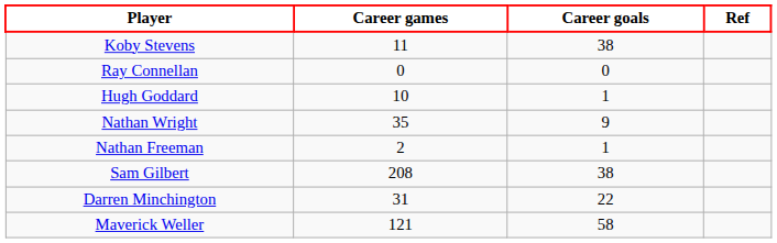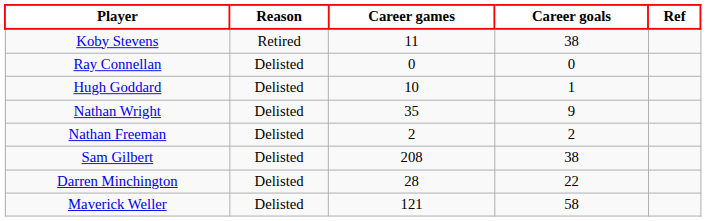 <table class="wikitable" style="text-align:center; font-size:100%; width:60%;">
 <tr style="color:#black;">
 <th style="background:white; border: solid red 2px;">Player</th>
+<th style="background:white; border: solid red 2px;">Reason</th>
 <th style="background:white; border: solid red 2px;">Career games</th>
 <th style="background:white; border: solid red 2px;">Career goals</th>
 <th style="background:white; border: solid red 2px;">Ref</th>
 </tr>
 <tr>
 <td><a href='#'>Koby Stevens</a></td>
+<td>Retired</td>
 <td>11</td>
 <td>38</td>
 <td></td>
 </tr>
 <tr>
 <td><a href='#'>Ray Connellan</a></td>
+<td>Delisted</td>
 <td>0</td>
 <td>0</td>
 <td></td>
 </tr>
 <tr>
 <td><a href='#'>Hugh Goddard</a></td>
+<td>Delisted</td>
 <td>10</td>
 <td>1</td>
 <td></td>
 </tr>
 <tr>
 <td><a href='#'>Nathan Wright</a></td>
+<td>Delisted</td>
 <td>35</td>
 <td>9</td>
 <td></td>
 </tr>
 <tr>
 <td><a href='#'>Nathan Freeman</a></td>
+<td>Delisted</td>
 <td>2</td>
-<td>1</td>
+<td>2</td>
 <td></td>
 </tr>
 <tr>
 <td><a href='#'>Sam Gilbert</a></td>
+<td>Delisted</td>
 <td>208</td>
 <td>38</td>
 <td></td>
 </tr>
 <tr>
 <td><a href='#'>Darren Minchington</a></td>
-<td>31</td>
+<td>Delisted</td>
+<td>28</td>
 <td>22</td>
 <td></td>
 </tr>
 <tr>
 <td><a href='#'>Maverick Weller</a></td>
+<td>Delisted</td>
 <td>121</td>
 <td>58</td>
 <td></td>
 </tr>
 </table>
